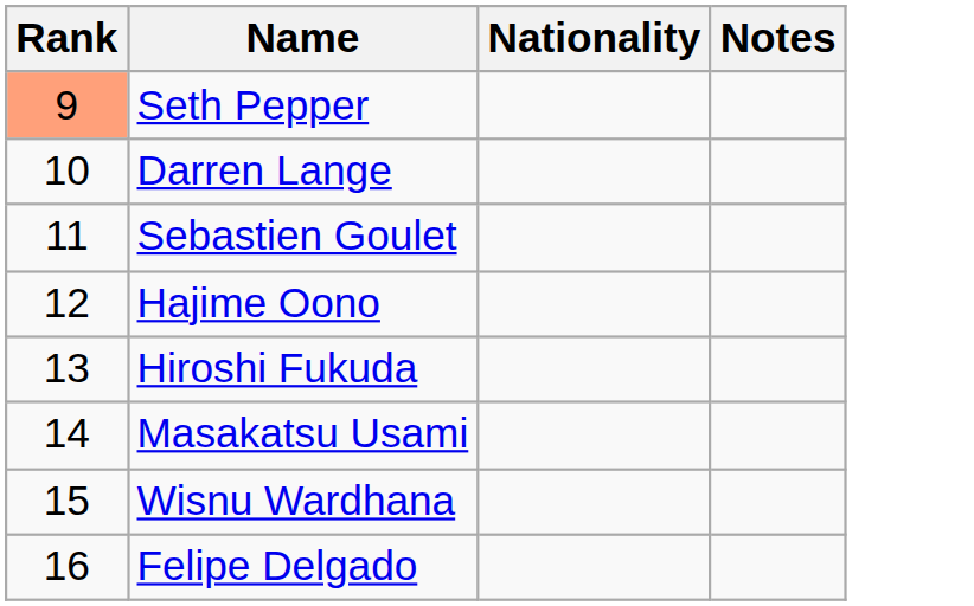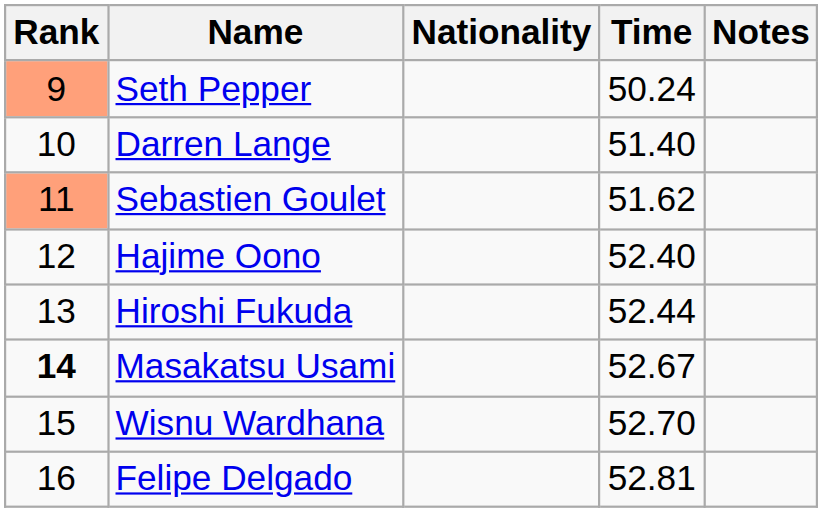 <table class="wikitable sortable" style="text-align:center">
 <tr>
 <th>Rank</th>
 <th>Name</th>
 <th>Nationality</th>
+<th>Time</th>
 <th>Notes</th>
 </tr>
 <tr>
 <td style="background: lightsalmon;">9</td>
 <td align=left><a href='#'>Seth Pepper</a></td>
 <td align=left></td>
+<td>50.24</td>
 <td></td>
 </tr>
 <tr>
 <td>10</td>
 <td align=left><a href='#'>Darren Lange</a></td>
 <td align=left></td>
+<td>51.40</td>
 <td></td>
 </tr>
 <tr>
-<td>11</td>
+<td style="background: lightsalmon;">11</td>
 <td align=left><a href='#'>Sebastien Goulet</a></td>
 <td align=left></td>
+<td>51.62</td>
 <td></td>
 </tr>
 <tr>
 <td>12</td>
 <td align=left><a href='#'>Hajime Oono</a></td>
 <td align=left></td>
+<td>52.40</td>
 <td></td>
 </tr>
 <tr>
 <td>13</td>
 <td align=left><a href='#'>Hiroshi Fukuda</a></td>
 <td align=left></td>
+<td>52.44</td>
 <td></td>
 </tr>
 <tr>
-<td>14</td>
+<td><strong>14</strong></td>
 <td align=left><a href='#'>Masakatsu Usami</a></td>
 <td align=left></td>
+<td>52.67</td>
 <td></td>
 </tr>
 <tr>
 <td>15</td>
 <td align=left><a href='#'>Wisnu Wardhana</a></td>
 <td align=left></td>
+<td>52.70</td>
 <td></td>
 </tr>
 <tr>
 <td>16</td>
 <td align=left><a href='#'>Felipe Delgado</a></td>
 <td align=left></td>
+<td>52.81</td>
 <td></td>
 </tr>
 </table>
